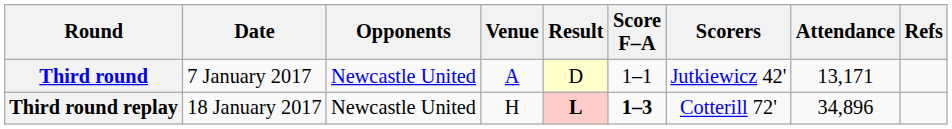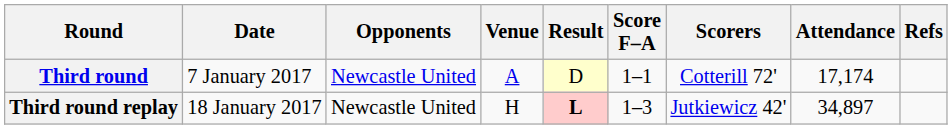 <table class="wikitable plainrowheaders" style=text-align:center>
 <tr>
 <th scope=col>Round</th>
 <th scope=col>Date</th>
 <th scope=col>Opponents</th>
 <th scope=col>Venue</th>
 <th scope=col>Result</th>
 <th scope=col>Score<br>F–A</th>
 <th scope=col>Scorers</th>
 <th scope=col>Attendance</th>
 <th scope=col>Refs</th>
 </tr>
 <tr>
 <th scope=row><a href='#'>Third round</a></th>
 <td style=text-align:left>7 January 2017</td>
 <td style=text-align:left><a href='#'>Newcastle United</a></td>
 <td><a href='#'>A</a></td>
 <td style=background:#ffc>D</td>
 <td>1–1</td>
-<td><a href='#'>Jutkiewicz</a> 42'</td>
-<td>13,171</td>
+<td><a href='#'>Cotterill</a> 72'</td>
+<td>17,174</td>
 <td></td>
 </tr>
 <tr>
 <th scope=row>Third round replay</th>
 <td style=text-align:left>18 January 2017</td>
 <td style=text-align:left>Newcastle United</td>
 <td>H</td>
 <td style=background:#fcc><strong>L</strong></td>
-<td><strong>1–3</strong></td>
-<td><a href='#'>Cotterill</a> 72'</td>
-<td>34,896</td>
+<td>1–3</td>
+<td><a href='#'>Jutkiewicz</a> 42'</td>
+<td>34,897</td>
 <td></td>
 </tr>
 </table>
